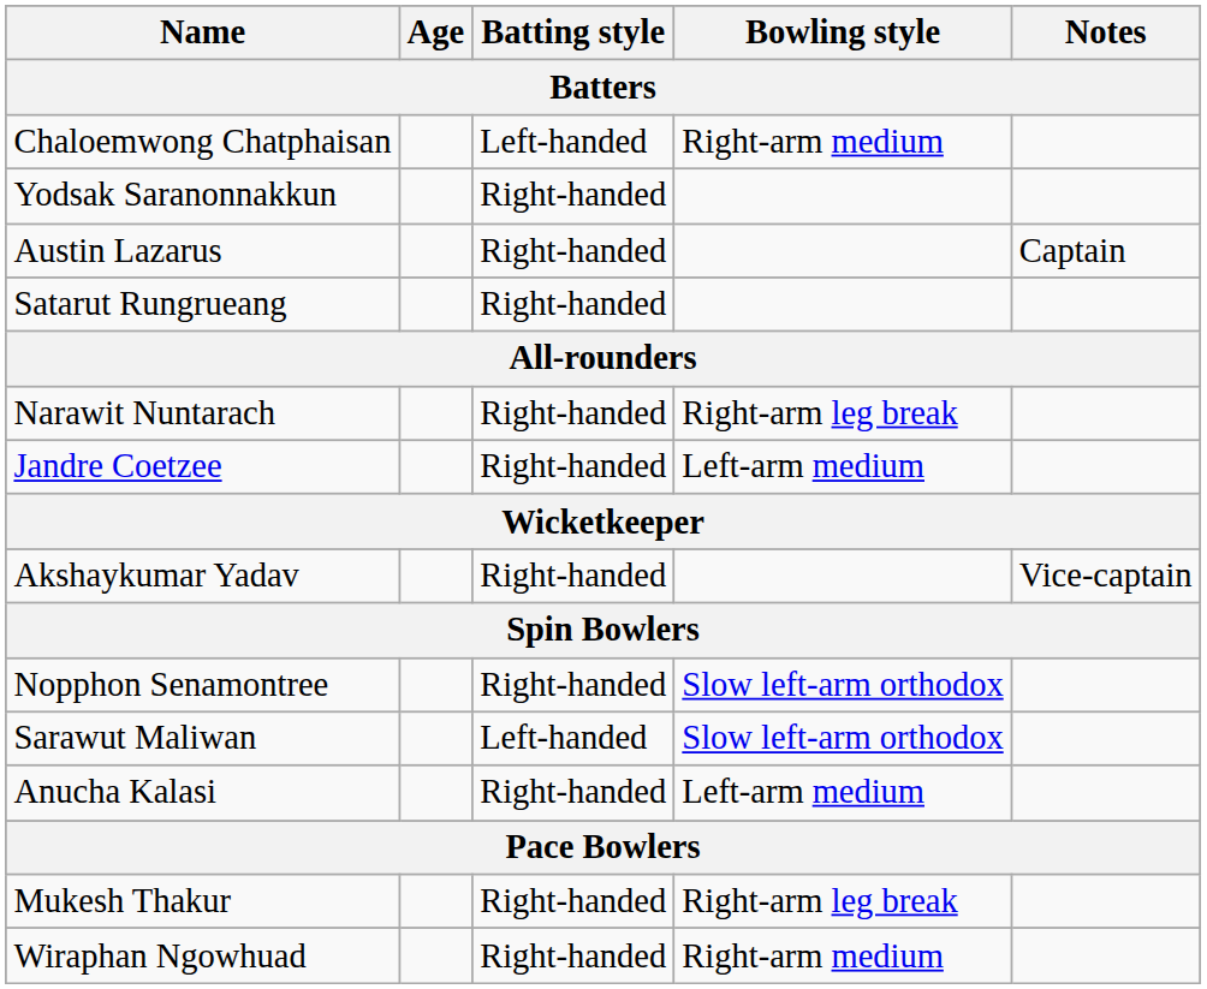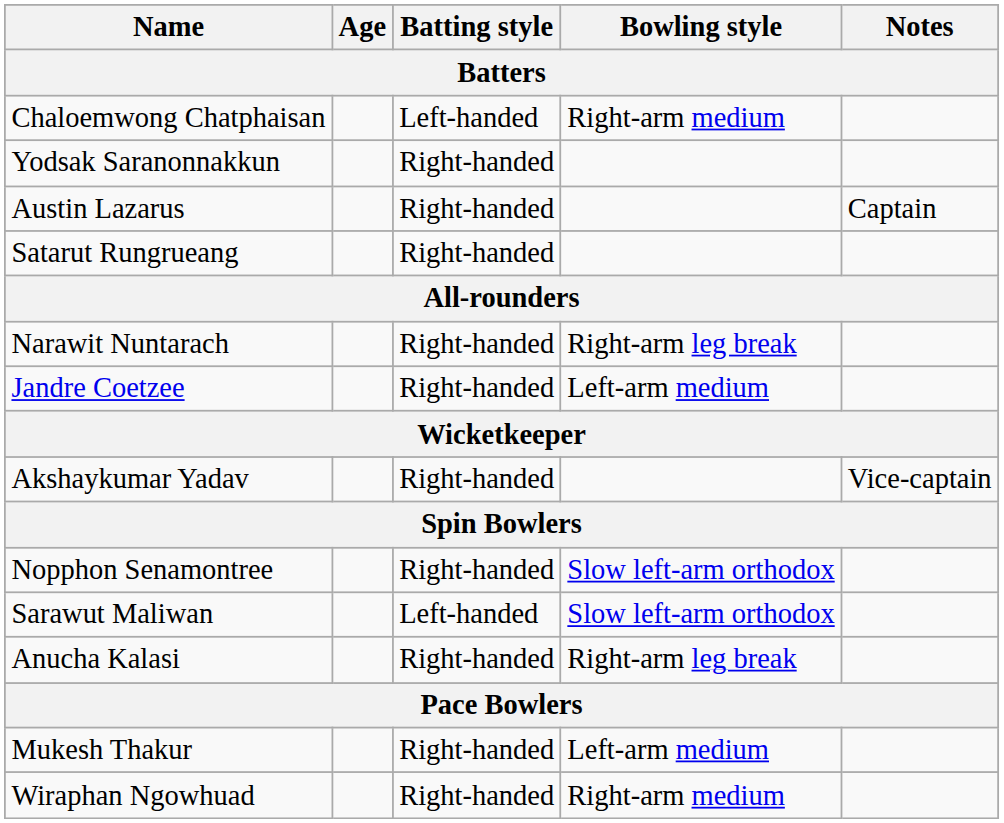 <table class="wikitable">
 <tr>
 <th>Name</th>
 <th>Age</th>
 <th>Batting style</th>
 <th>Bowling style</th>
 <th>Notes</th>
 </tr>
 <tr>
 <th colspan="5">Batters</th>
 </tr>
 <tr>
 <td>Chaloemwong Chatphaisan</td>
 <td></td>
 <td>Left-handed</td>
 <td>Right-arm <a href='#'>medium</a></td>
 <td></td>
 </tr>
 <tr>
 <td>Yodsak Saranonnakkun</td>
 <td></td>
 <td>Right-handed</td>
 <td></td>
 <td></td>
 </tr>
 <tr>
 <td>Austin Lazarus</td>
 <td></td>
 <td>Right-handed</td>
 <td></td>
 <td>Captain</td>
 </tr>
 <tr>
 <td>Satarut Rungrueang</td>
 <td></td>
 <td>Right-handed</td>
 <td></td>
 <td></td>
 </tr>
 <tr>
 <th colspan="5">All-rounders</th>
 </tr>
 <tr>
 <td>Narawit Nuntarach</td>
 <td></td>
 <td>Right-handed</td>
 <td>Right-arm <a href='#'>leg break</a></td>
 <td></td>
 </tr>
 <tr>
 <td><a href='#'>Jandre Coetzee</a></td>
 <td></td>
 <td>Right-handed</td>
 <td>Left-arm <a href='#'>medium</a></td>
 <td></td>
 </tr>
 <tr>
 <th colspan="5">Wicketkeeper</th>
 </tr>
 <tr>
 <td>Akshaykumar Yadav</td>
 <td></td>
 <td>Right-handed</td>
 <td></td>
 <td>Vice-captain</td>
 </tr>
 <tr>
 <th colspan="5">Spin Bowlers</th>
 </tr>
 <tr>
 <td>Nopphon Senamontree</td>
 <td></td>
 <td>Right-handed</td>
 <td><a href='#'>Slow left-arm orthodox</a></td>
 <td></td>
 </tr>
 <tr>
 <td>Sarawut Maliwan</td>
 <td></td>
 <td>Left-handed</td>
 <td><a href='#'>Slow left-arm orthodox</a></td>
 <td></td>
 </tr>
 <tr>
 <td>Anucha Kalasi</td>
 <td></td>
 <td>Right-handed</td>
-<td>Left-arm <a href='#'>medium</a></td>
+<td>Right-arm <a href='#'>leg break</a></td>
 <td></td>
 </tr>
 <tr>
 <th colspan="5">Pace Bowlers</th>
 </tr>
 <tr>
 <td>Mukesh Thakur</td>
 <td></td>
 <td>Right-handed</td>
-<td>Right-arm <a href='#'>leg break</a></td>
+<td>Left-arm <a href='#'>medium</a></td>
 <td></td>
 </tr>
 <tr>
 <td>Wiraphan Ngowhuad</td>
 <td></td>
 <td>Right-handed</td>
 <td>Right-arm <a href='#'>medium</a></td>
 <td></td>
 </tr>
 </table>
